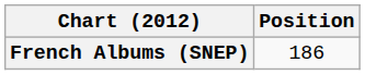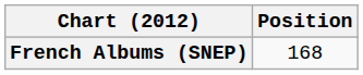 <table class="wikitable plainrowheaders" style="text-align:center;">
 <tr>
 <th scope="col">Chart (2012)</th>
 <th scope="col">Position</th>
 </tr>
 <tr>
 <th scope="row">French Albums (SNEP)</th>
-<td>186</td>
+<td>168</td>
 </tr>
 </table>
